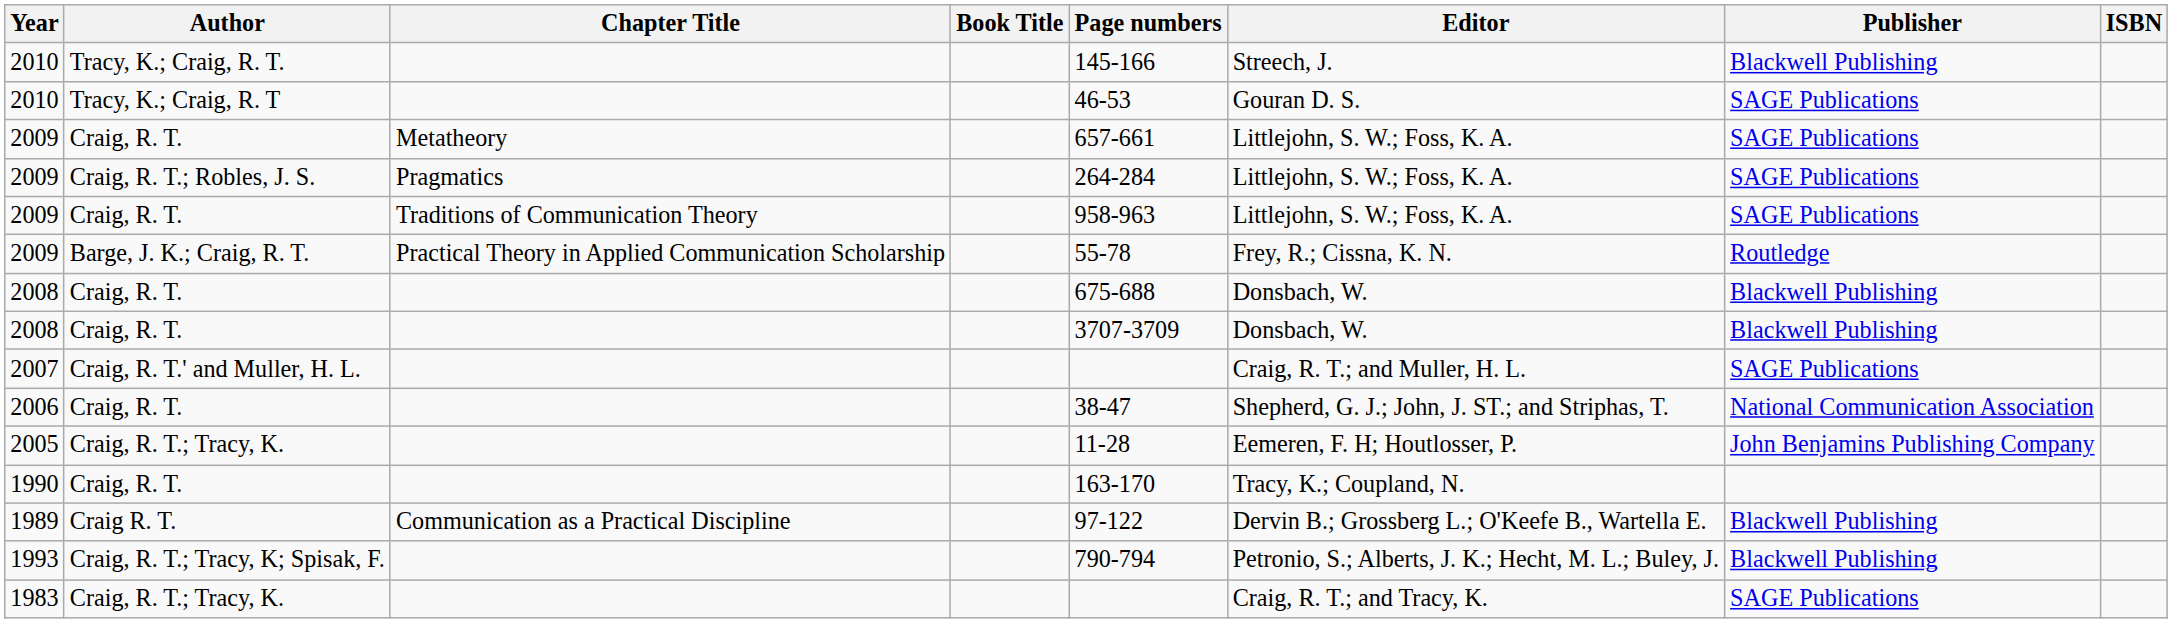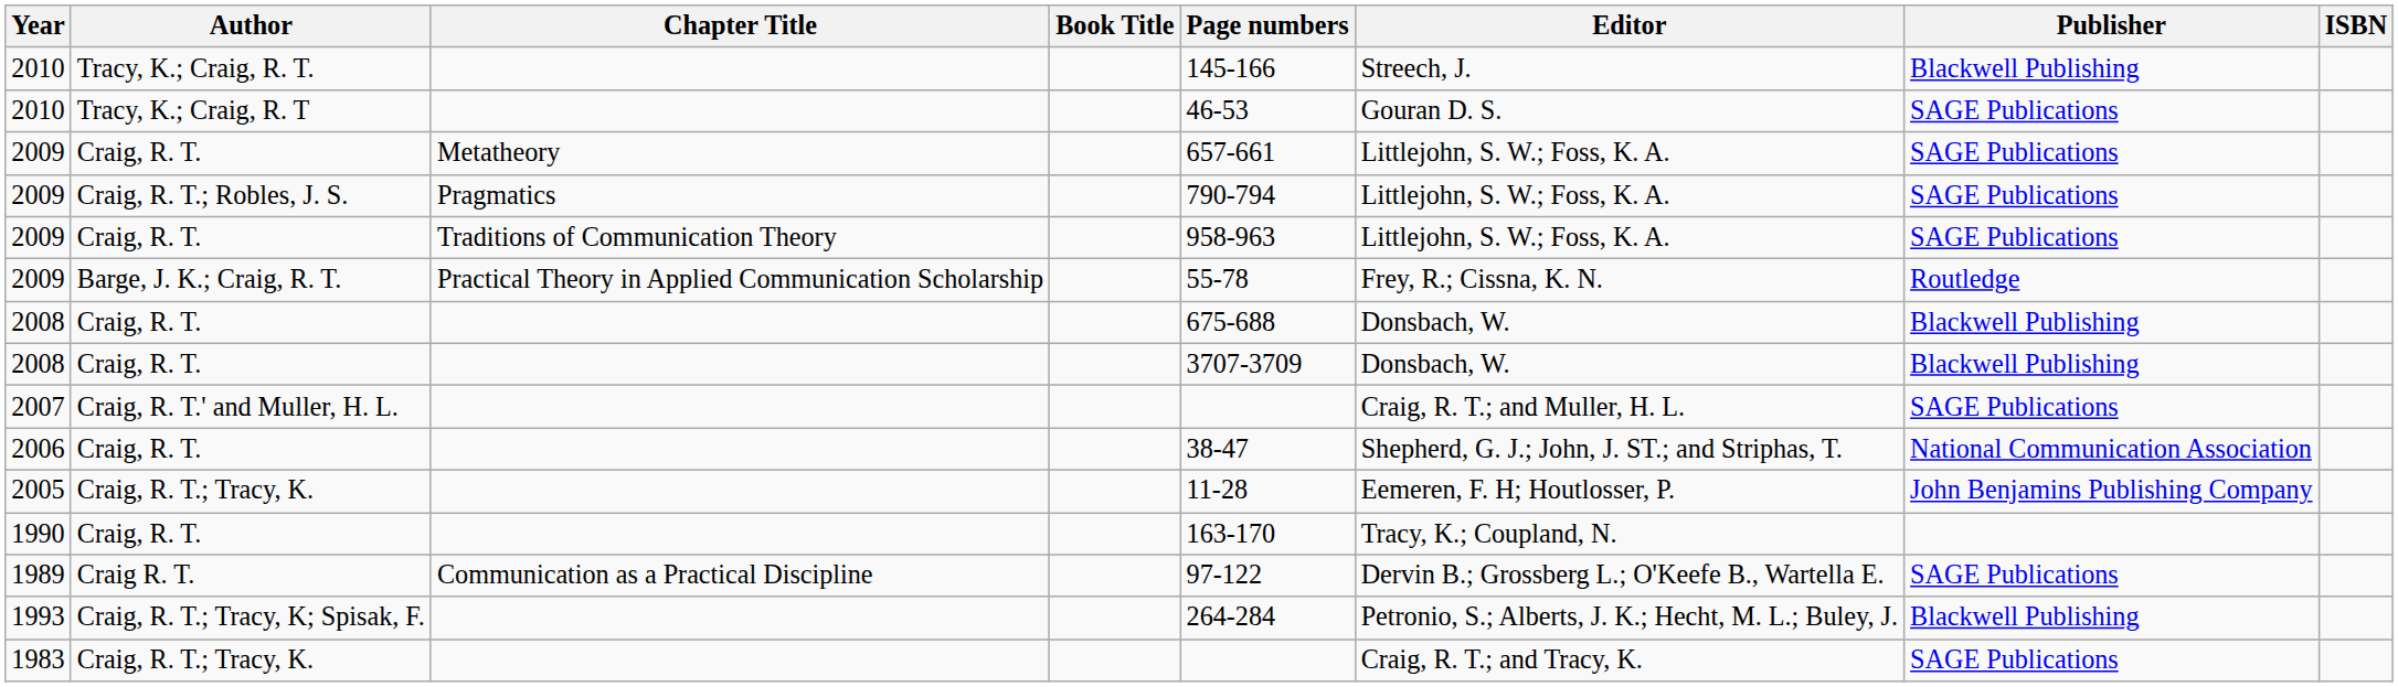 <table class="sortable wikitable">
 <tr>
 <th>Year</th>
 <th>Author</th>
 <th>Chapter Title</th>
 <th>Book Title</th>
 <th>Page numbers</th>
 <th>Editor</th>
 <th>Publisher</th>
 <th>ISBN</th>
 </tr>
 <tr>
 <td>2010</td>
 <td>Tracy, K.; Craig, R. T.</td>
 <td></td>
 <td></td>
 <td>145-166</td>
 <td>Streech, J.</td>
 <td><a href='#'>Blackwell Publishing</a></td>
 <td></td>
 </tr>
 <tr>
 <td>2010</td>
 <td>Tracy, K.; Craig,  R. T</td>
 <td></td>
 <td></td>
 <td>46-53</td>
 <td>Gouran D. S.</td>
 <td><a href='#'>SAGE Publications</a></td>
 <td></td>
 </tr>
 <tr>
 <td>2009</td>
 <td>Craig, R. T.</td>
 <td>Metatheory</td>
 <td></td>
 <td>657-661</td>
 <td>Littlejohn, S. W.; Foss, K. A.</td>
 <td><a href='#'>SAGE Publications</a></td>
 <td></td>
 </tr>
 <tr>
 <td>2009</td>
 <td>Craig, R. T.; Robles, J. S.</td>
 <td>Pragmatics</td>
 <td></td>
-<td>264-284</td>
+<td>790-794</td>
 <td>Littlejohn, S. W.; Foss, K. A.</td>
 <td><a href='#'>SAGE Publications</a></td>
 <td></td>
 </tr>
 <tr>
 <td>2009</td>
 <td>Craig, R. T.</td>
 <td>Traditions of Communication Theory</td>
 <td></td>
 <td>958-963</td>
 <td>Littlejohn, S. W.; Foss, K. A.</td>
 <td><a href='#'>SAGE Publications</a></td>
 <td></td>
 </tr>
 <tr>
 <td>2009</td>
 <td>Barge, J. K.; Craig, R. T.</td>
 <td>Practical Theory in Applied Communication Scholarship</td>
 <td></td>
 <td>55-78</td>
 <td>Frey, R.; Cissna, K. N.</td>
 <td><a href='#'>Routledge</a></td>
 <td></td>
 </tr>
 <tr>
 <td>2008</td>
 <td>Craig, R. T.</td>
 <td></td>
 <td></td>
 <td>675-688</td>
 <td>Donsbach, W.</td>
 <td><a href='#'>Blackwell Publishing</a></td>
 <td></td>
 </tr>
 <tr>
 <td>2008</td>
 <td>Craig, R. T.</td>
 <td></td>
 <td></td>
 <td>3707-3709</td>
 <td>Donsbach, W.</td>
 <td><a href='#'>Blackwell Publishing</a></td>
 <td></td>
 </tr>
 <tr>
 <td>2007</td>
 <td>Craig, R. T.' and Muller, H. L.</td>
 <td></td>
 <td></td>
 <td></td>
 <td>Craig, R. T.; and Muller, H. L.</td>
 <td><a href='#'>SAGE Publications</a></td>
 <td></td>
 </tr>
 <tr>
 <td>2006</td>
 <td>Craig, R. T.</td>
 <td></td>
 <td></td>
 <td>38-47</td>
 <td>Shepherd, G. J.; John, J. ST.; and Striphas, T.</td>
 <td><a href='#'>National Communication Association</a></td>
 <td></td>
 </tr>
 <tr>
 <td>2005</td>
 <td>Craig, R. T.; Tracy, K.</td>
 <td></td>
 <td></td>
 <td>11-28</td>
 <td>Eemeren, F. H; Houtlosser, P.</td>
 <td><a href='#'>John Benjamins Publishing Company</a></td>
 <td></td>
 </tr>
 <tr>
 <td>1990</td>
 <td>Craig, R. T.</td>
 <td></td>
 <td></td>
 <td>163-170</td>
 <td>Tracy, K.; Coupland, N.</td>
 <td></td>
 <td></td>
 </tr>
 <tr>
 <td>1989</td>
 <td>Craig R. T.</td>
 <td>Communication as a Practical Discipline</td>
 <td></td>
 <td>97-122</td>
 <td>Dervin B.; Grossberg L.; O'Keefe B., Wartella E.</td>
-<td><a href='#'>Blackwell Publishing</a></td>
+<td><a href='#'>SAGE Publications</a></td>
 <td></td>
 </tr>
 <tr>
 <td>1993</td>
 <td>Craig, R. T.; Tracy, K; Spisak, F.</td>
 <td></td>
 <td></td>
-<td>790-794</td>
+<td>264-284</td>
 <td>Petronio, S.; Alberts, J. K.; Hecht, M. L.; Buley, J.</td>
 <td><a href='#'>Blackwell Publishing</a></td>
 <td></td>
 </tr>
 <tr>
 <td>1983</td>
 <td>Craig, R. T.; Tracy, K.</td>
 <td></td>
 <td></td>
 <td></td>
 <td>Craig, R. T.; and Tracy, K.</td>
 <td><a href='#'>SAGE Publications</a></td>
 <td></td>
 </tr>
 </table>
